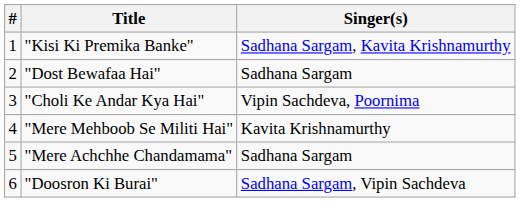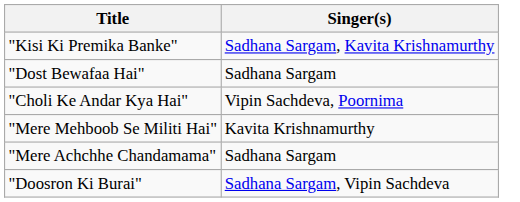 <table class="wikitable" style="font-size:95%;">
 <tr>
-<th>#</th>
 <th>Title</th>
 <th>Singer(s)</th>
 </tr>
 <tr>
-<td>1</td>
 <td>"Kisi Ki Premika Banke"</td>
 <td><a href='#'>Sadhana Sargam</a>, <a href='#'>Kavita Krishnamurthy</a></td>
 </tr>
 <tr>
-<td>2</td>
 <td>"Dost Bewafaa Hai"</td>
 <td>Sadhana Sargam</td>
 </tr>
 <tr>
-<td>3</td>
 <td>"Choli Ke Andar Kya Hai"</td>
 <td>Vipin Sachdeva, <a href='#'>Poornima</a></td>
 </tr>
 <tr>
-<td>4</td>
 <td>"Mere Mehboob Se Militi Hai"</td>
 <td>Kavita Krishnamurthy</td>
 </tr>
 <tr>
-<td>5</td>
 <td>"Mere Achchhe Chandamama"</td>
 <td>Sadhana Sargam</td>
 </tr>
 <tr>
-<td>6</td>
 <td>"Doosron Ki Burai"</td>
 <td><a href='#'>Sadhana Sargam</a>, Vipin Sachdeva</td>
 </tr>
 </table>
